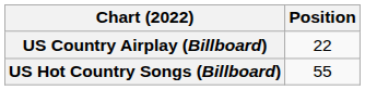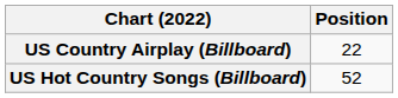 <table class="wikitable sortable plainrowheaders" style="text-align:center">
 <tr>
 <th scope="col">Chart (2022)</th>
 <th scope="col">Position</th>
 </tr>
 <tr>
 <th scope="row">US Country Airplay (<em>Billboard</em>)</th>
 <td>22</td>
 </tr>
 <tr>
 <th scope="row">US Hot Country Songs (<em>Billboard</em>)</th>
-<td>55</td>
+<td>52</td>
 </tr>
 </table>
